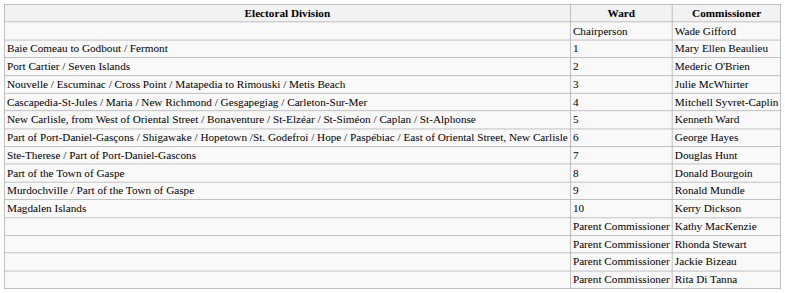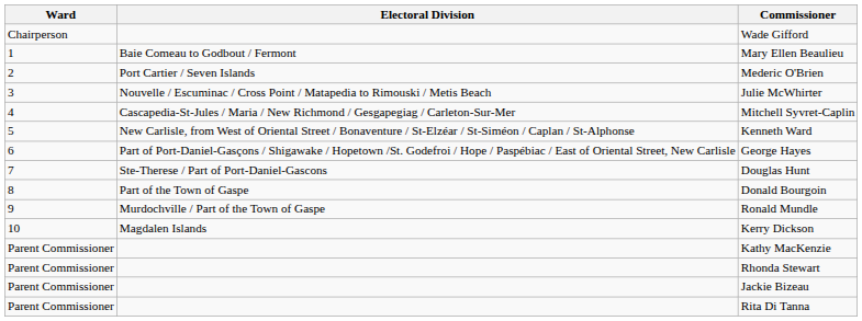 <table class="wikitable">
 <tr>
+<th>Ward</th>
 <th>Electoral Division</th>
-<th>Ward</th>
 <th>Commissioner</th>
 </tr>
 <tr>
+<td>Chairperson</td>
 <td></td>
-<td>Chairperson</td>
 <td>Wade Gifford</td>
 </tr>
 <tr>
+<td>1</td>
 <td>Baie Comeau to Godbout / Fermont</td>
-<td>1</td>
 <td>Mary Ellen Beaulieu</td>
 </tr>
 <tr>
+<td>2</td>
 <td>Port Cartier / Seven Islands</td>
-<td>2</td>
 <td>Mederic O'Brien</td>
 </tr>
 <tr>
+<td>3</td>
 <td>Nouvelle / Escuminac / Cross Point / Matapedia to Rimouski / Metis Beach</td>
-<td>3</td>
 <td>Julie McWhirter</td>
 </tr>
 <tr>
+<td>4</td>
 <td>Cascapedia-St-Jules / Maria / New Richmond / Gesgapegiag / Carleton-Sur-Mer</td>
-<td>4</td>
 <td>Mitchell Syvret-Caplin</td>
 </tr>
 <tr>
+<td>5</td>
 <td>New Carlisle, from West of Oriental Street / Bonaventure / St-Elzéar / St-Siméon / Caplan / St-Alphonse</td>
-<td>5</td>
 <td>Kenneth Ward</td>
 </tr>
 <tr>
+<td>6</td>
 <td>Part of Port-Daniel-Gasçons / Shigawake / Hopetown /St. Godefroi / Hope / Paspébiac / East of Oriental Street, New Carlisle</td>
-<td>6</td>
 <td>George Hayes</td>
 </tr>
 <tr>
+<td>7</td>
 <td>Ste-Therese / Part of Port-Daniel-Gascons</td>
-<td>7</td>
 <td>Douglas Hunt</td>
 </tr>
 <tr>
+<td>8</td>
 <td>Part of the Town of Gaspe</td>
-<td>8</td>
 <td>Donald Bourgoin</td>
 </tr>
 <tr>
+<td>9</td>
 <td>Murdochville / Part of the Town of Gaspe</td>
-<td>9</td>
 <td>Ronald Mundle</td>
 </tr>
 <tr>
+<td>10</td>
 <td>Magdalen Islands</td>
-<td>10</td>
 <td>Kerry Dickson</td>
 </tr>
 <tr>
+<td>Parent Commissioner</td>
 <td></td>
-<td>Parent Commissioner</td>
 <td>Kathy MacKenzie</td>
 </tr>
 <tr>
+<td>Parent Commissioner</td>
 <td></td>
-<td>Parent Commissioner</td>
 <td>Rhonda Stewart</td>
 </tr>
 <tr>
+<td>Parent Commissioner</td>
 <td></td>
-<td>Parent Commissioner</td>
 <td>Jackie Bizeau</td>
 </tr>
 <tr>
+<td>Parent Commissioner</td>
 <td></td>
-<td>Parent Commissioner</td>
 <td>Rita Di Tanna</td>
 </tr>
 </table>
